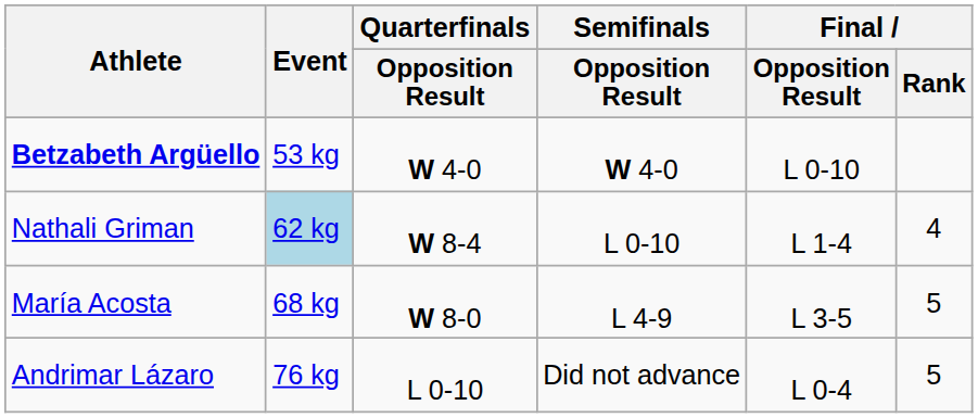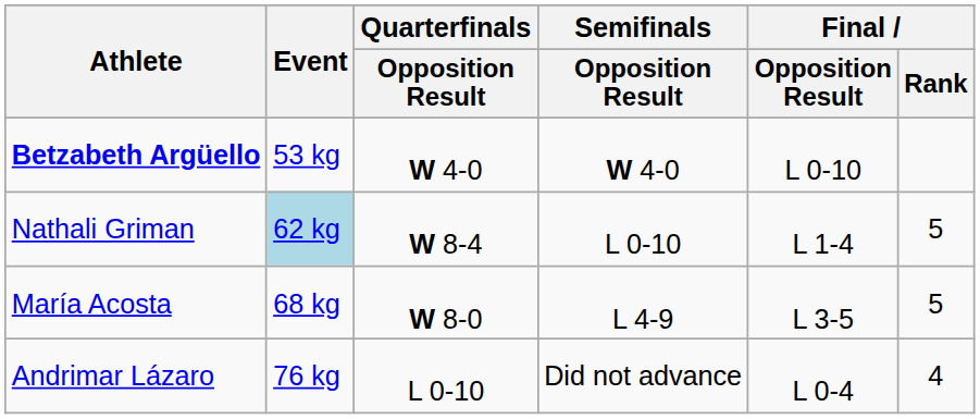 <table class=wikitable style="font-size:90%;">
 <tr>
 <th rowspan=2>Athlete</th>
 <th rowspan=2>Event</th>
 <th>Quarterfinals</th>
 <th>Semifinals</th>
 <th colspan=2>Final / </th>
 </tr>
 <tr style="font-size:95%">
 <th>Opposition<br>Result</th>
 <th>Opposition<br>Result</th>
 <th>Opposition<br>Result</th>
 <th>Rank</th>
 </tr>
 <tr align=center>
 <td align=left><strong><a href='#'>Betzabeth Argüello</a></strong></td>
 <td align=left><a href='#'>53 kg</a></td>
 <td><br><strong>W</strong> 4-0</td>
 <td><br><strong>W</strong> 4-0</td>
 <td><br>L 0-10</td>
 <td></td>
 </tr>
 <tr align=center>
 <td align=left><a href='#'>Nathali Griman</a></td>
 <td align=left style="background: lightblue;"><a href='#'>62 kg</a></td>
 <td><br><strong>W</strong> 8-4</td>
 <td><br>L 0-10</td>
 <td><br>L 1-4</td>
-<td>4</td>
+<td>5</td>
 </tr>
 <tr align=center>
 <td align=left><a href='#'>María Acosta</a></td>
 <td align=left><a href='#'>68 kg</a></td>
 <td><br><strong>W</strong> 8-0</td>
 <td><br>L 4-9</td>
 <td><br>L 3-5</td>
 <td>5</td>
 </tr>
 <tr align=center>
 <td align=left><a href='#'>Andrimar Lázaro</a></td>
 <td align=left><a href='#'>76 kg</a></td>
 <td><br>L 0-10</td>
 <td>Did not advance</td>
 <td><br>L 0-4</td>
-<td>5</td>
+<td>4</td>
 </tr>
 </table>
